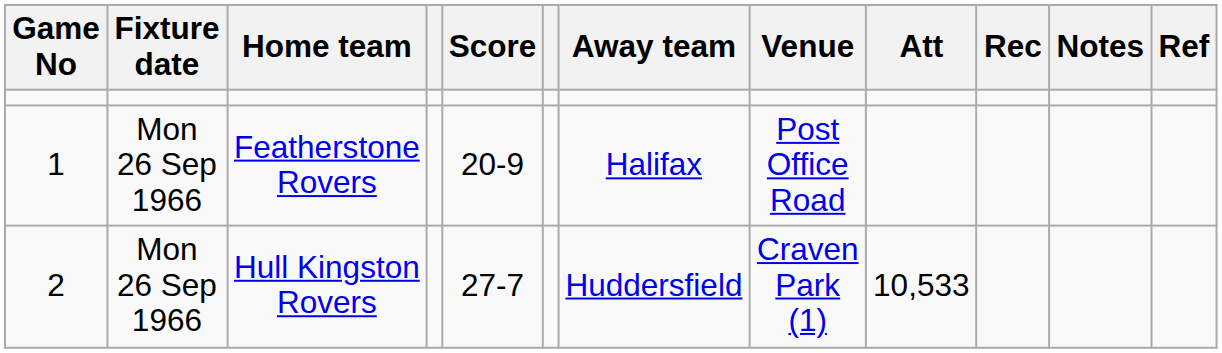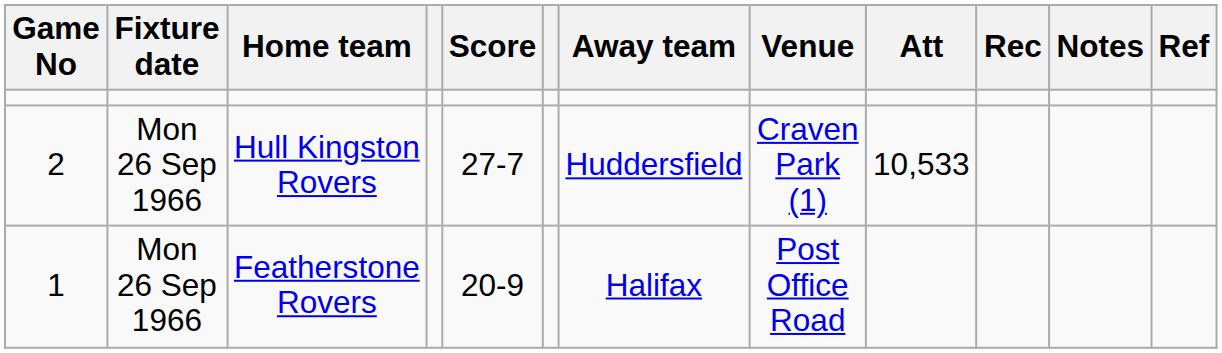 <table class="wikitable" style="text-align:center;">
 <tr>
 <th width=20 abbr="No">Game No</th>
 <th width=100 abbr="Date">Fixture date</th>
 <th width=150 abbr="Home team">Home team</th>
 <th width=5 abbr="space"></th>
 <th width=20 abbr="Score">Score</th>
 <th width=5 abbr="space"></th>
 <th width=150 abbr="Away team">Away team</th>
 <th width=150 abbr="Venue">Venue</th>
 <th width=30 abbr="Att">Att</th>
 <th width=30 abbr="Rec">Rec</th>
 <th width=20 abbr="Notes">Notes</th>
 <th width=30 abbr="Ref">Ref</th>
 </tr>
 <tr>
 <td></td>
 <td></td>
 <td></td>
 <td></td>
 <td></td>
 <td></td>
 <td></td>
 <td></td>
 <td></td>
 <td></td>
 <td></td>
 </tr>
 <tr>
+<td>2</td>
+<td>Mon 26 Sep 1966</td>
+<td><a href='#'>Hull Kingston Rovers</a></td>
+<td></td>
+<td>27-7</td>
+<td></td>
+<td><a href='#'>Huddersfield</a></td>
+<td><a href='#'>Craven Park (1)</a></td>
+<td>10,533</td>
+<td></td>
+<td></td>
+<td></td>
+</tr>
+<tr>
 <td>1</td>
 <td>Mon 26 Sep 1966</td>
 <td><a href='#'>Featherstone Rovers</a></td>
 <td></td>
 <td>20-9</td>
 <td></td>
 <td><a href='#'>Halifax</a></td>
 <td><a href='#'>Post Office Road</a></td>
 <td></td>
 <td></td>
 <td></td>
 <td></td>
 </tr>
-<tr>
-<td>2</td>
-<td>Mon 26 Sep 1966</td>
-<td><a href='#'>Hull Kingston Rovers</a></td>
-<td></td>
-<td>27-7</td>
-<td></td>
-<td><a href='#'>Huddersfield</a></td>
-<td><a href='#'>Craven Park (1)</a></td>
-<td>10,533</td>
-<td></td>
-<td></td>
-<td></td>
-</tr>
 </table>
